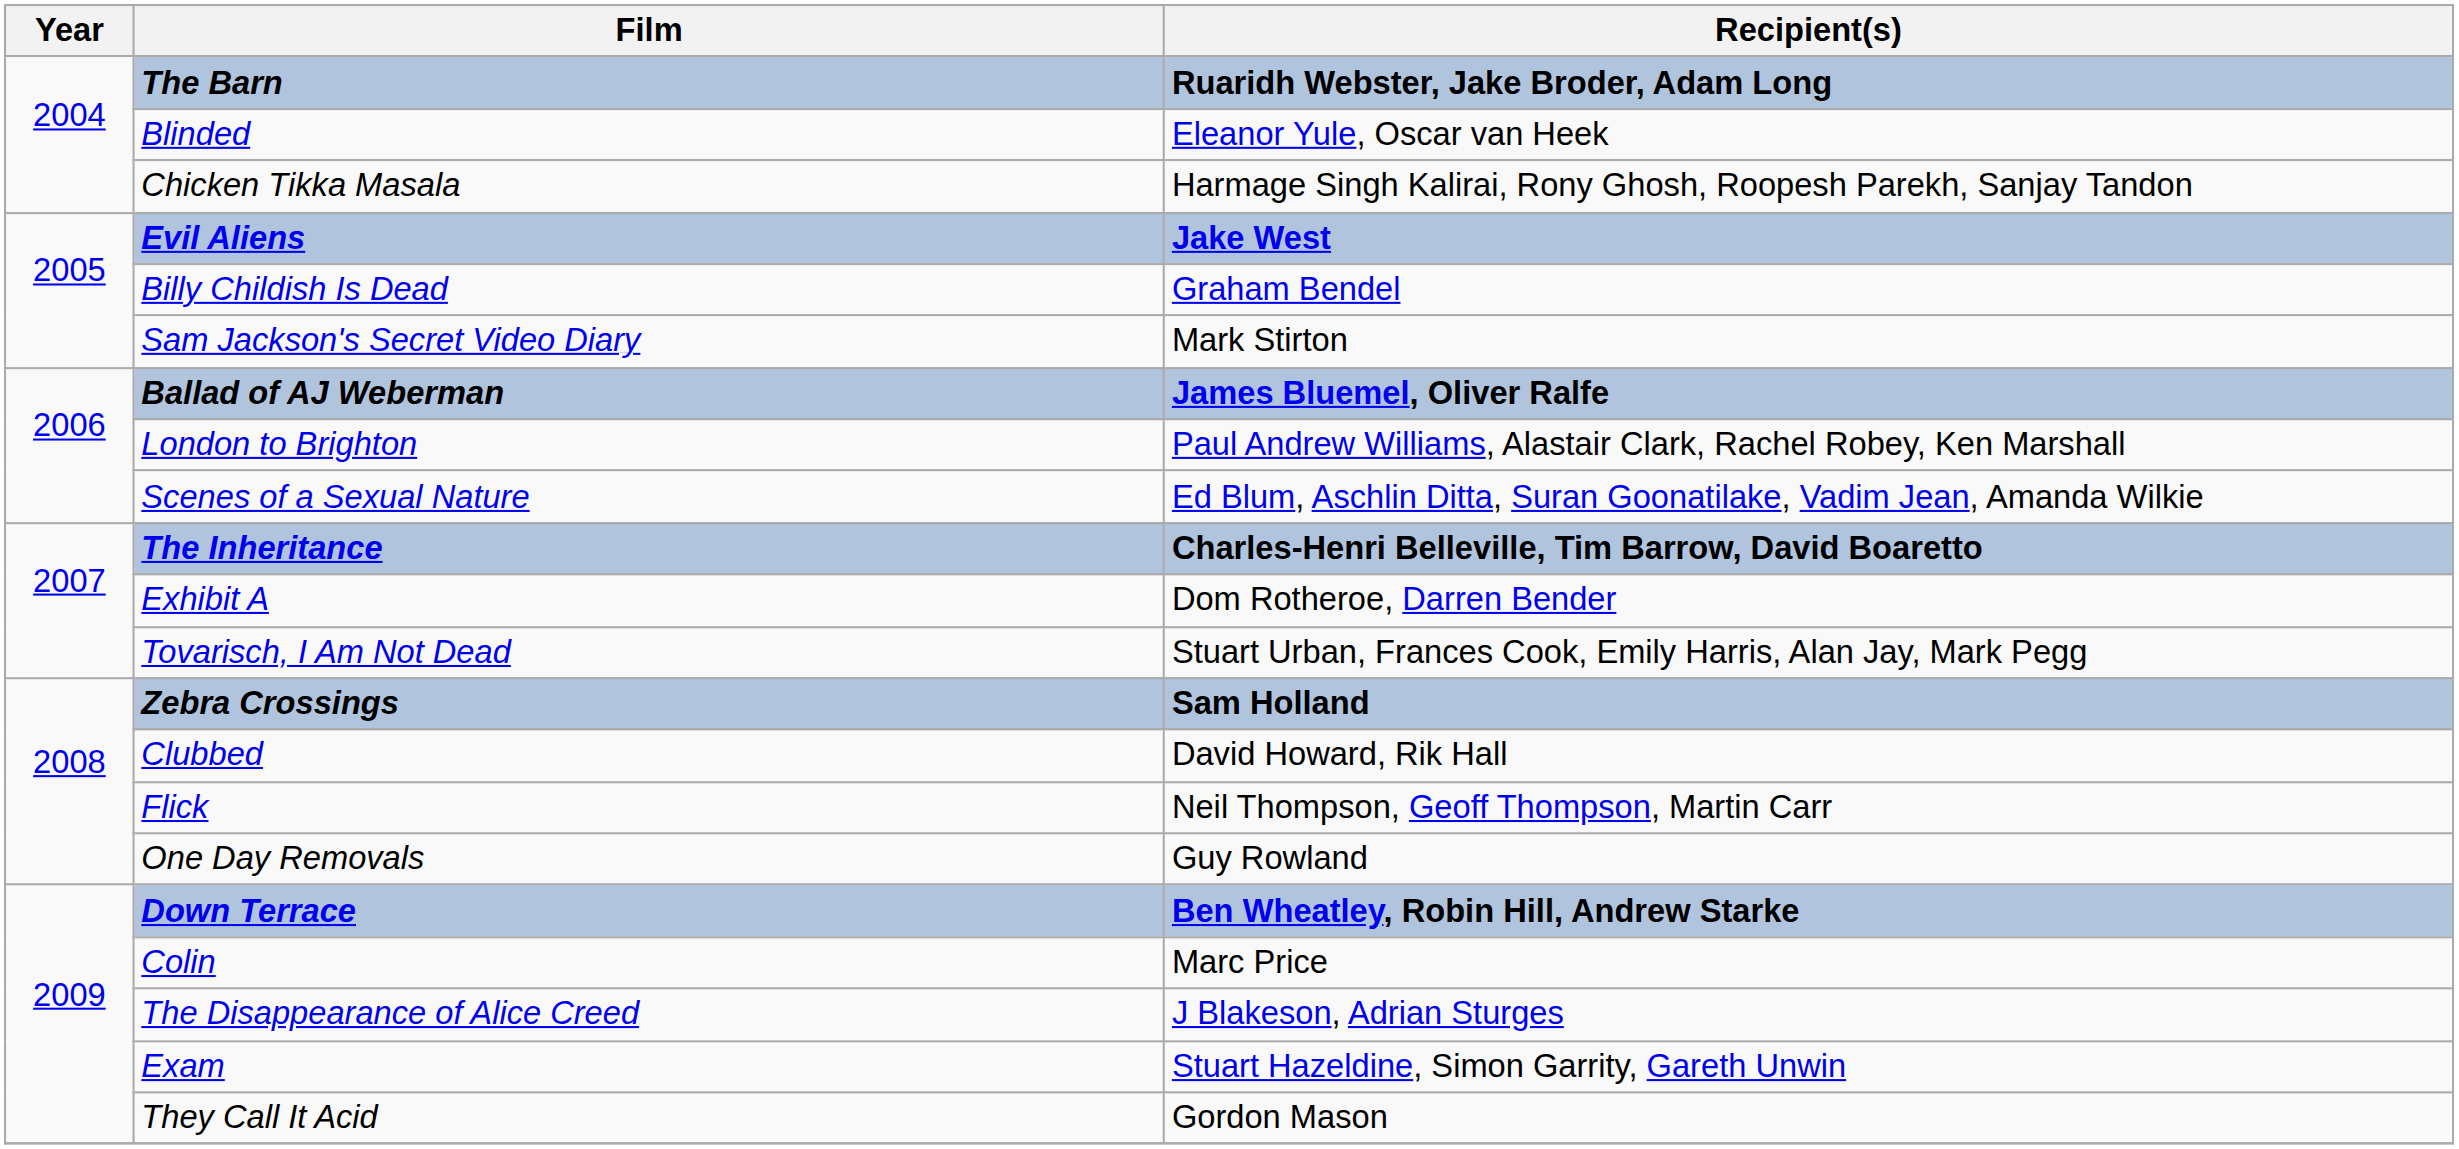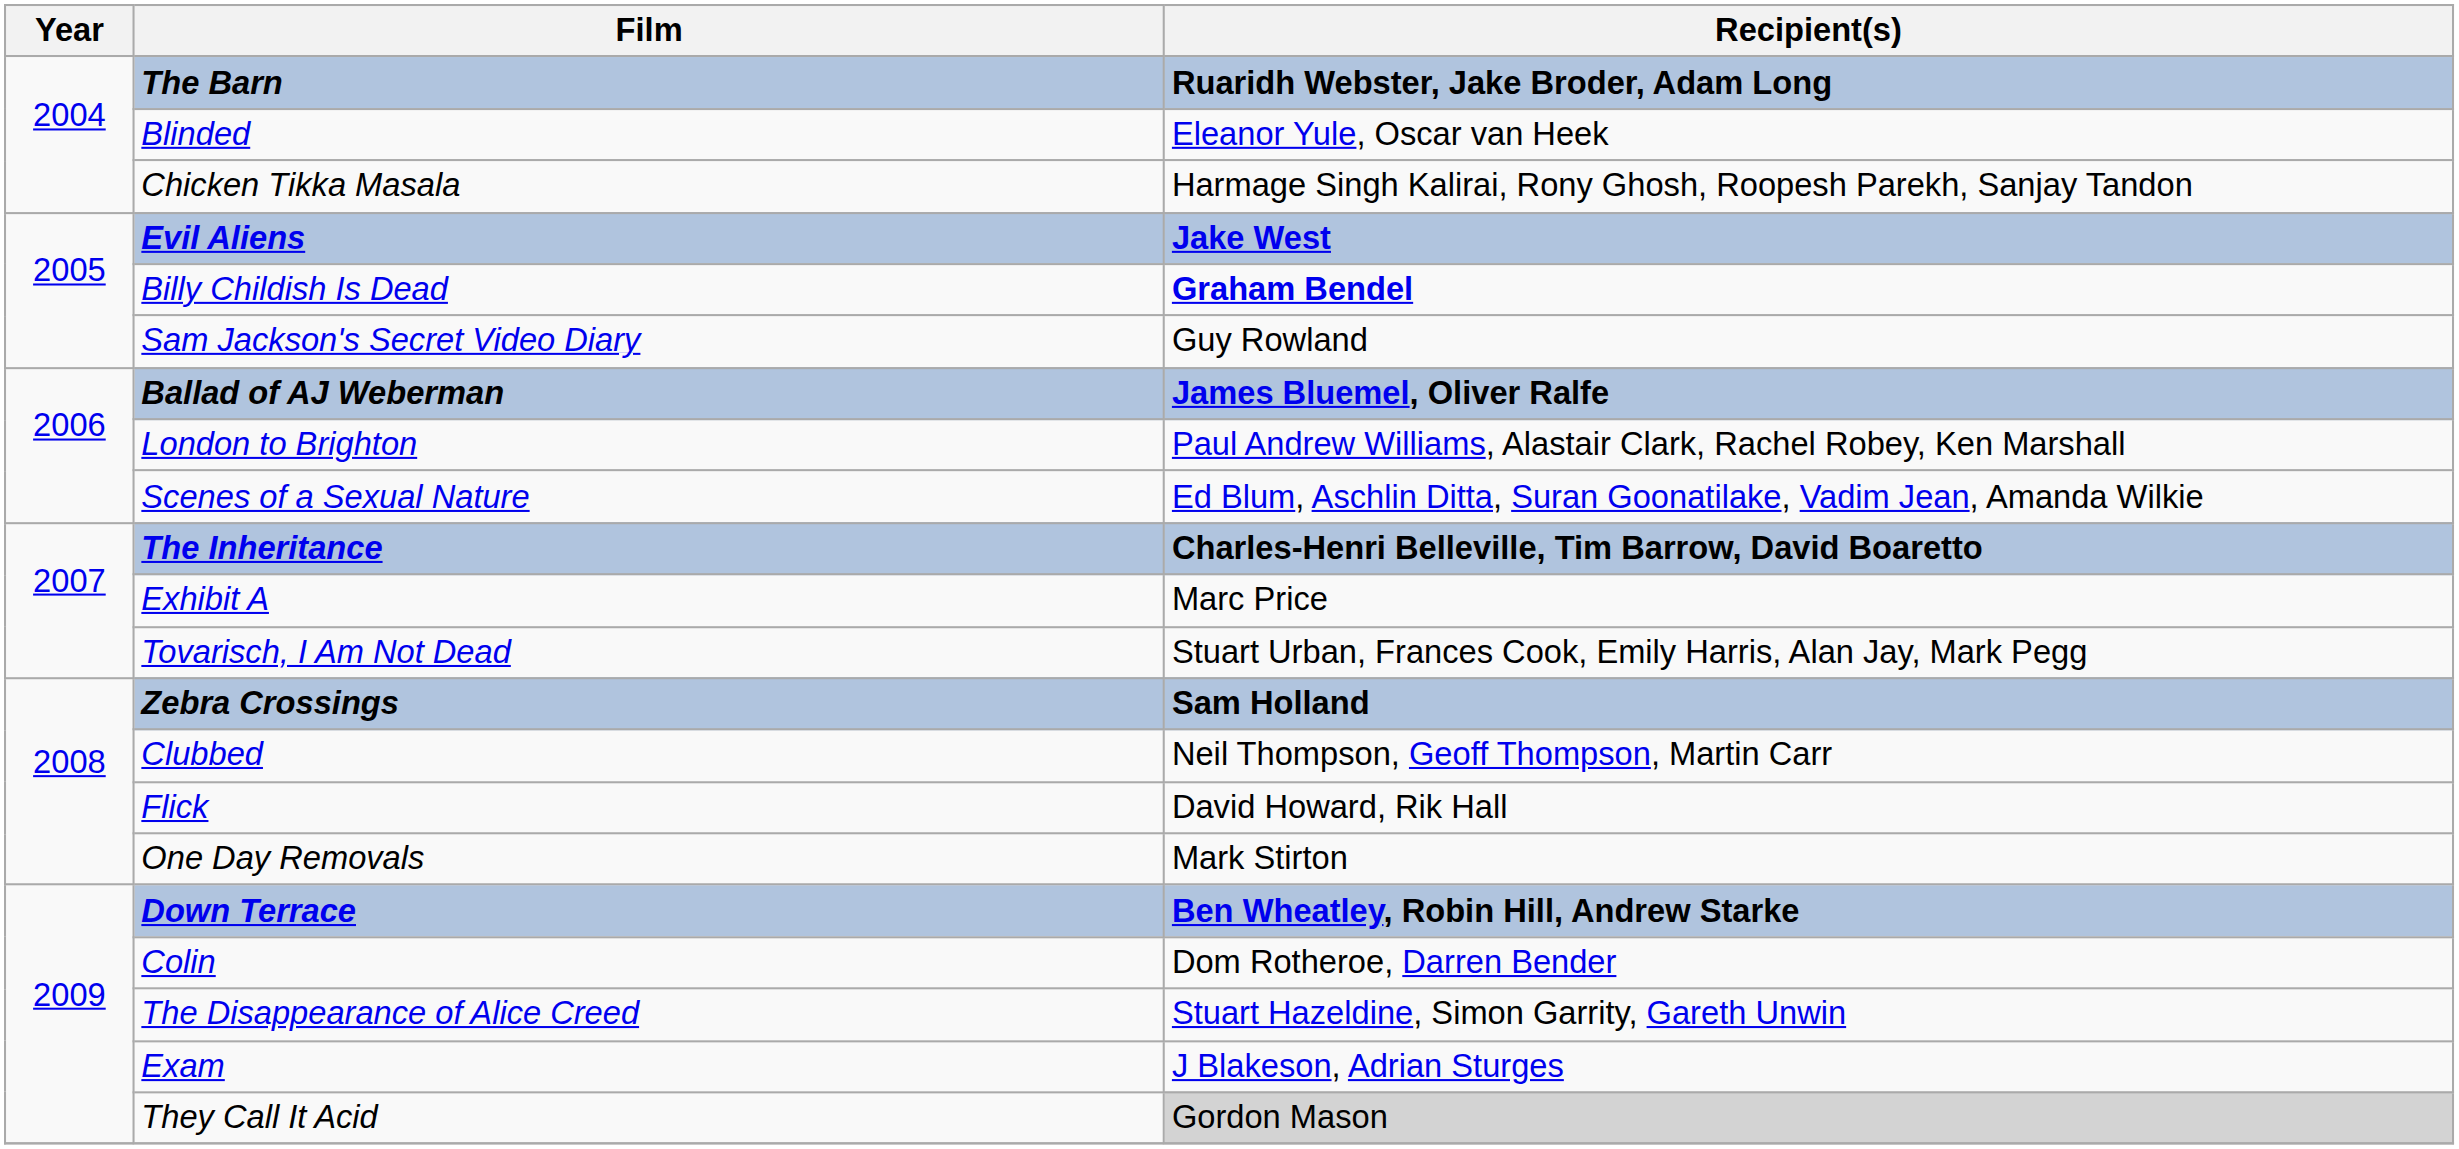 <table class="wikitable" width="95%" cellpadding="5">
 <tr>
 <th width="5%">Year</th>
 <th width="40%">Film</th>
 <th width="50%">Recipient(s)</th>
 </tr>
 <tr>
 <td rowspan="3" style="text-align:center;"><a href='#'>2004</a><br><br></td>
 <td style="background:#B0C4DE"><strong><em>The Barn</em></strong></td>
 <td style="background:#B0C4DE"><strong>Ruaridh Webster, Jake Broder, Adam Long</strong></td>
 </tr>
 <tr>
 <td><em><a href='#'>Blinded</a></em></td>
 <td><a href='#'>Eleanor Yule</a>, Oscar van Heek</td>
 </tr>
 <tr>
 <td><em>Chicken Tikka Masala</em></td>
 <td>Harmage Singh Kalirai, Rony Ghosh, Roopesh Parekh, Sanjay Tandon</td>
 </tr>
 <tr>
 <td rowspan="3" style="text-align:center;"><a href='#'>2005</a><br><br></td>
 <td style="background:#B0C4DE"><strong><em><a href='#'>Evil Aliens</a></em></strong></td>
 <td style="background:#B0C4DE"><strong><a href='#'>Jake West</a></strong></td>
 </tr>
 <tr>
 <td><em><a href='#'>Billy Childish Is Dead</a></em></td>
-<td><a href='#'>Graham Bendel</a></td>
+<td><strong><a href='#'>Graham Bendel</a></strong></td>
 </tr>
 <tr>
 <td><em><a href='#'>Sam Jackson's Secret Video Diary</a></em></td>
-<td>Mark Stirton</td>
+<td>Guy Rowland</td>
 </tr>
 <tr>
 <td rowspan="3" style="text-align:center;"><a href='#'>2006</a><br><br></td>
 <td style="background:#B0C4DE"><strong><em>Ballad of AJ Weberman</em></strong></td>
 <td style="background:#B0C4DE"><strong><a href='#'>James Bluemel</a>, Oliver Ralfe</strong></td>
 </tr>
 <tr>
 <td><em><a href='#'>London to Brighton</a></em></td>
 <td><a href='#'>Paul Andrew Williams</a>, Alastair Clark, Rachel Robey, Ken Marshall</td>
 </tr>
 <tr>
 <td><em><a href='#'>Scenes of a Sexual Nature</a></em></td>
 <td><a href='#'>Ed Blum</a>, <a href='#'>Aschlin Ditta</a>, <a href='#'>Suran Goonatilake</a>, <a href='#'>Vadim Jean</a>, Amanda Wilkie</td>
 </tr>
 <tr>
 <td rowspan="3" style="text-align:center;"><a href='#'>2007</a><br><br></td>
 <td style="background:#B0C4DE"><strong><em><a href='#'>The Inheritance</a></em></strong></td>
 <td style="background:#B0C4DE"><strong>Charles-Henri Belleville, Tim Barrow, David Boaretto</strong></td>
 </tr>
 <tr>
 <td><em><a href='#'>Exhibit A</a></em></td>
-<td>Dom Rotheroe, <a href='#'>Darren Bender</a></td>
+<td>Marc Price</td>
 </tr>
 <tr>
 <td><em><a href='#'>Tovarisch, I Am Not Dead</a></em></td>
 <td>Stuart Urban, Frances Cook, Emily Harris, Alan Jay, Mark Pegg</td>
 </tr>
 <tr>
 <td rowspan="4" style="text-align:center;"><a href='#'>2008</a><br><br></td>
 <td style="background:#B0C4DE"><strong><em>Zebra Crossings</em></strong></td>
 <td style="background:#B0C4DE"><strong> Sam Holland</strong></td>
 </tr>
 <tr>
 <td><em><a href='#'>Clubbed</a></em></td>
+<td>Neil Thompson, <a href='#'>Geoff Thompson</a>, Martin Carr</td>
+</tr>
+<tr>
+<td><em><a href='#'>Flick</a></em></td>
 <td>David Howard, Rik Hall</td>
 </tr>
 <tr>
-<td><em><a href='#'>Flick</a></em></td>
-<td>Neil Thompson, <a href='#'>Geoff Thompson</a>, Martin Carr</td>
-</tr>
-<tr>
 <td><em>One Day Removals</em></td>
-<td>Guy Rowland</td>
+<td>Mark Stirton</td>
 </tr>
 <tr>
 <td rowspan="5" style="text-align:center;"><a href='#'>2009</a><br><br></td>
 <td style="background:#B0C4DE"><strong><em><a href='#'>Down Terrace</a></em></strong></td>
 <td style="background:#B0C4DE"><strong><a href='#'>Ben Wheatley</a>, Robin Hill, Andrew Starke</strong></td>
 </tr>
 <tr>
 <td><em><a href='#'>Colin</a></em></td>
-<td>Marc Price</td>
+<td>Dom Rotheroe, <a href='#'>Darren Bender</a></td>
 </tr>
 <tr>
 <td><em><a href='#'>The Disappearance of Alice Creed</a></em></td>
+<td><a href='#'>Stuart Hazeldine</a>, Simon Garrity, <a href='#'>Gareth Unwin</a></td>
+</tr>
+<tr>
+<td><em><a href='#'>Exam</a></em></td>
 <td><a href='#'>J Blakeson</a>, <a href='#'>Adrian Sturges</a></td>
 </tr>
 <tr>
-<td><em><a href='#'>Exam</a></em></td>
-<td><a href='#'>Stuart Hazeldine</a>, Simon Garrity, <a href='#'>Gareth Unwin</a></td>
-</tr>
-<tr>
 <td><em>They Call It Acid</em></td>
-<td>Gordon Mason</td>
+<td style="background: lightgrey;">Gordon Mason</td>
 </tr>
 <tr>
 </tr>
 </table>
